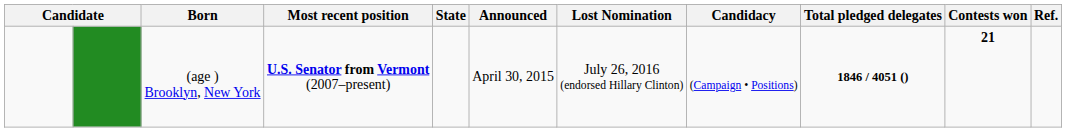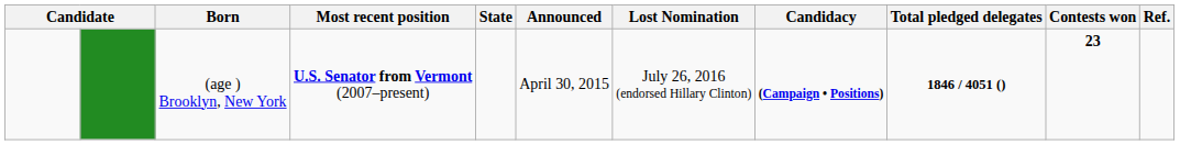 <table class="wikitable" style="text-align:center">
 <tr>
 <th colspan="2" style="width:150px;">Candidate</th>
 <th>Born</th>
 <th>Most recent position</th>
 <th>State</th>
 <th>Announced</th>
 <th>Lost Nomination</th>
 <th>Candidacy</th>
 <th>Total pledged delegates</th>
 <th>Contests won</th>
 <th>Ref.</th>
 </tr>
 <tr>
 <td> <br><big><strong></strong></big></td>
 <td style="background:#228B22;"></td>
 <td> <br> (age )  <br> <a href='#'>Brooklyn</a>, <a href='#'>New York</a></td>
 <td><strong><a href='#'>U.S. Senator</a> from <a href='#'>Vermont</a></strong><br> (2007–present)</td>
 <td></td>
 <td>April 30, 2015</td>
 <td>July 26, 2016<br><small>(endorsed Hillary Clinton)</small></td>
-<td><br><small>(<a href='#'>Campaign</a> • <a href='#'>Positions</a>)</small><small><br></small></td>
+<td><strong><br><small>(<a href='#'>Campaign</a> • <a href='#'>Positions</a>)</small><small><br></small></strong></td>
 <td style="font-size:90%; padding:10px;"><strong>1846 / 4051 ()</strong></td>
-<td> <strong>21</strong> <br><br><br><br><br><br></td>
+<td> <strong>23</strong> <br><br><br><br><br><br></td>
 <td></td>
 </tr>
 </table>
